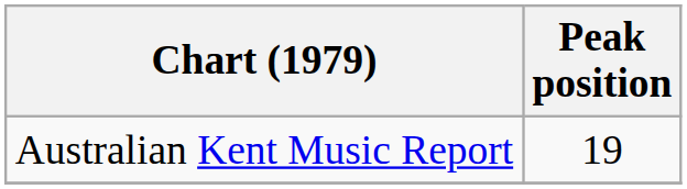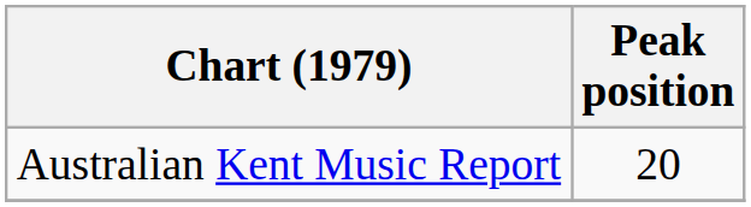 <table class="wikitable sortable">
 <tr>
 <th>Chart (1979)</th>
 <th>Peak<br>position</th>
 </tr>
 <tr>
 <td>Australian <a href='#'>Kent Music Report</a></td>
-<td style="text-align:center;">19</td>
+<td style="text-align:center;">20</td>
 </tr>
 <tr>
 </tr>
 </table>
